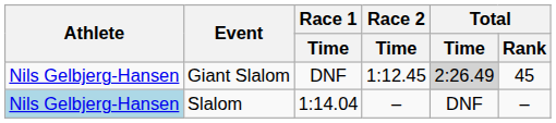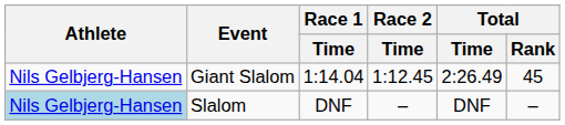 <table class="wikitable" style="font-size:90%">
 <tr>
 <th rowspan="2">Athlete</th>
 <th rowspan="2">Event</th>
 <th>Race 1</th>
 <th>Race 2</th>
 <th colspan="2">Total</th>
 </tr>
 <tr>
 <th>Time</th>
 <th>Time</th>
 <th>Time</th>
 <th>Rank</th>
 </tr>
 <tr>
 <td><a href='#'>Nils Gelbjerg-Hansen</a></td>
 <td>Giant Slalom</td>
-<td align="center">DNF</td>
+<td align="center">1:14.04</td>
 <td align="center">1:12.45</td>
-<td align="center" style="background: lightgrey;">2:26.49</td>
+<td align="center">2:26.49</td>
 <td align="center">45</td>
 </tr>
 <tr>
 <td style="background: lightblue;"><a href='#'>Nils Gelbjerg-Hansen</a></td>
 <td>Slalom</td>
-<td align="center">1:14.04</td>
+<td align="center">DNF</td>
 <td align="center">–</td>
 <td align="center">DNF</td>
 <td align="center">–</td>
 </tr>
 </table>
